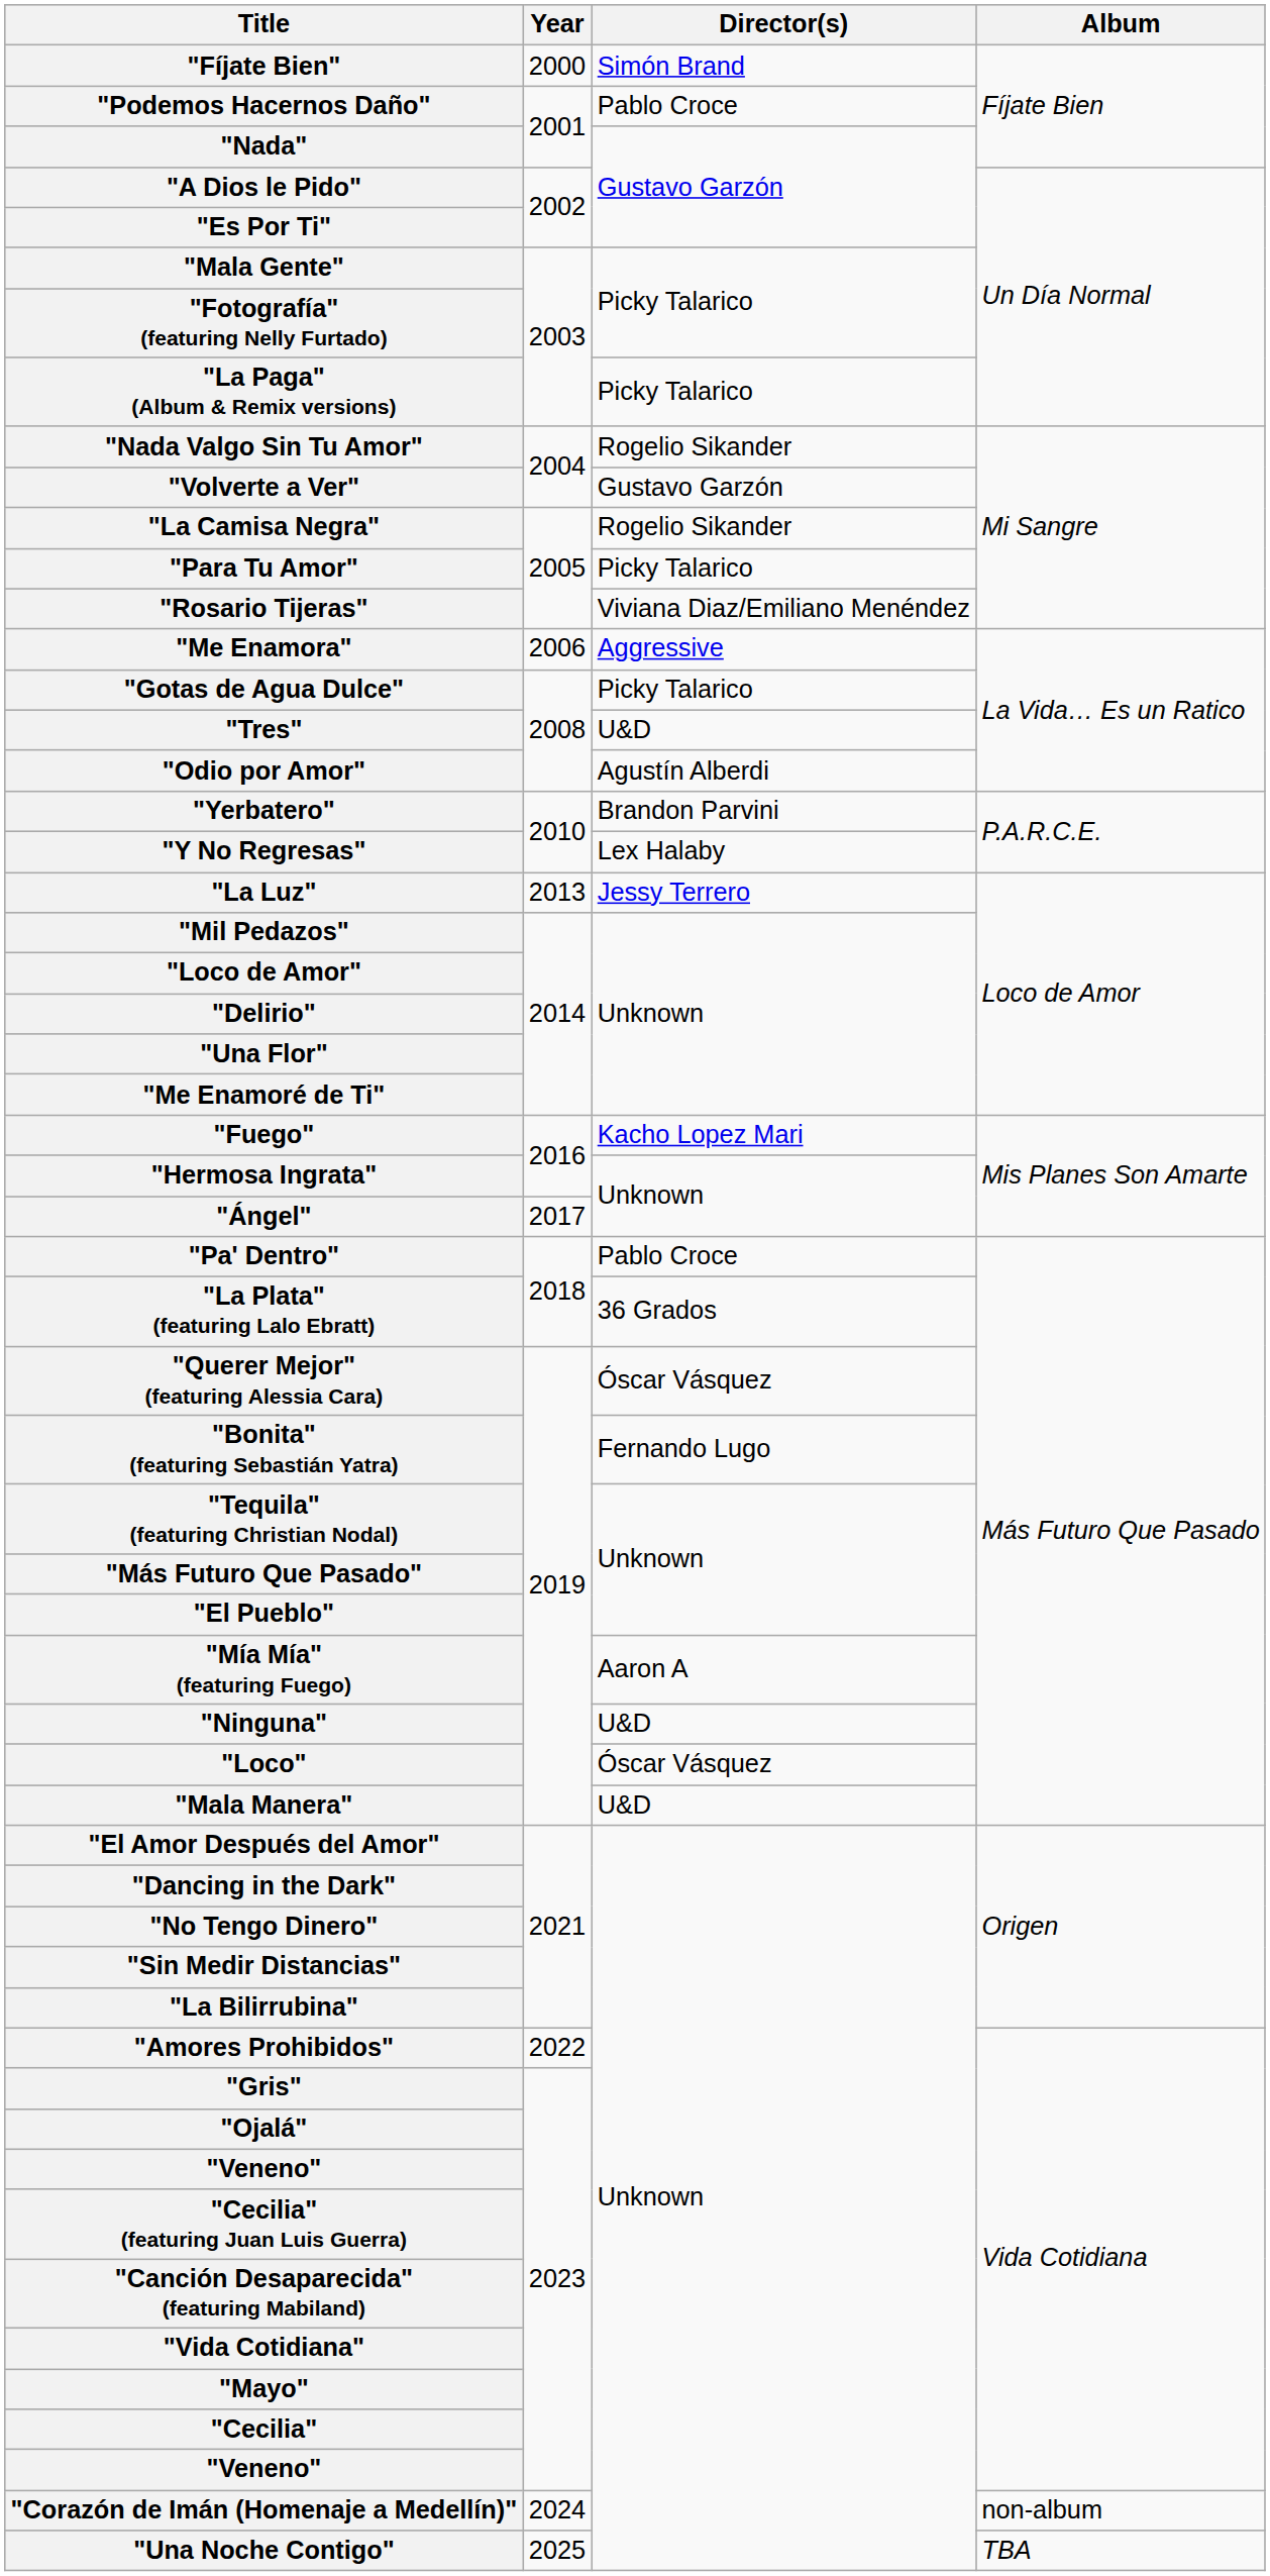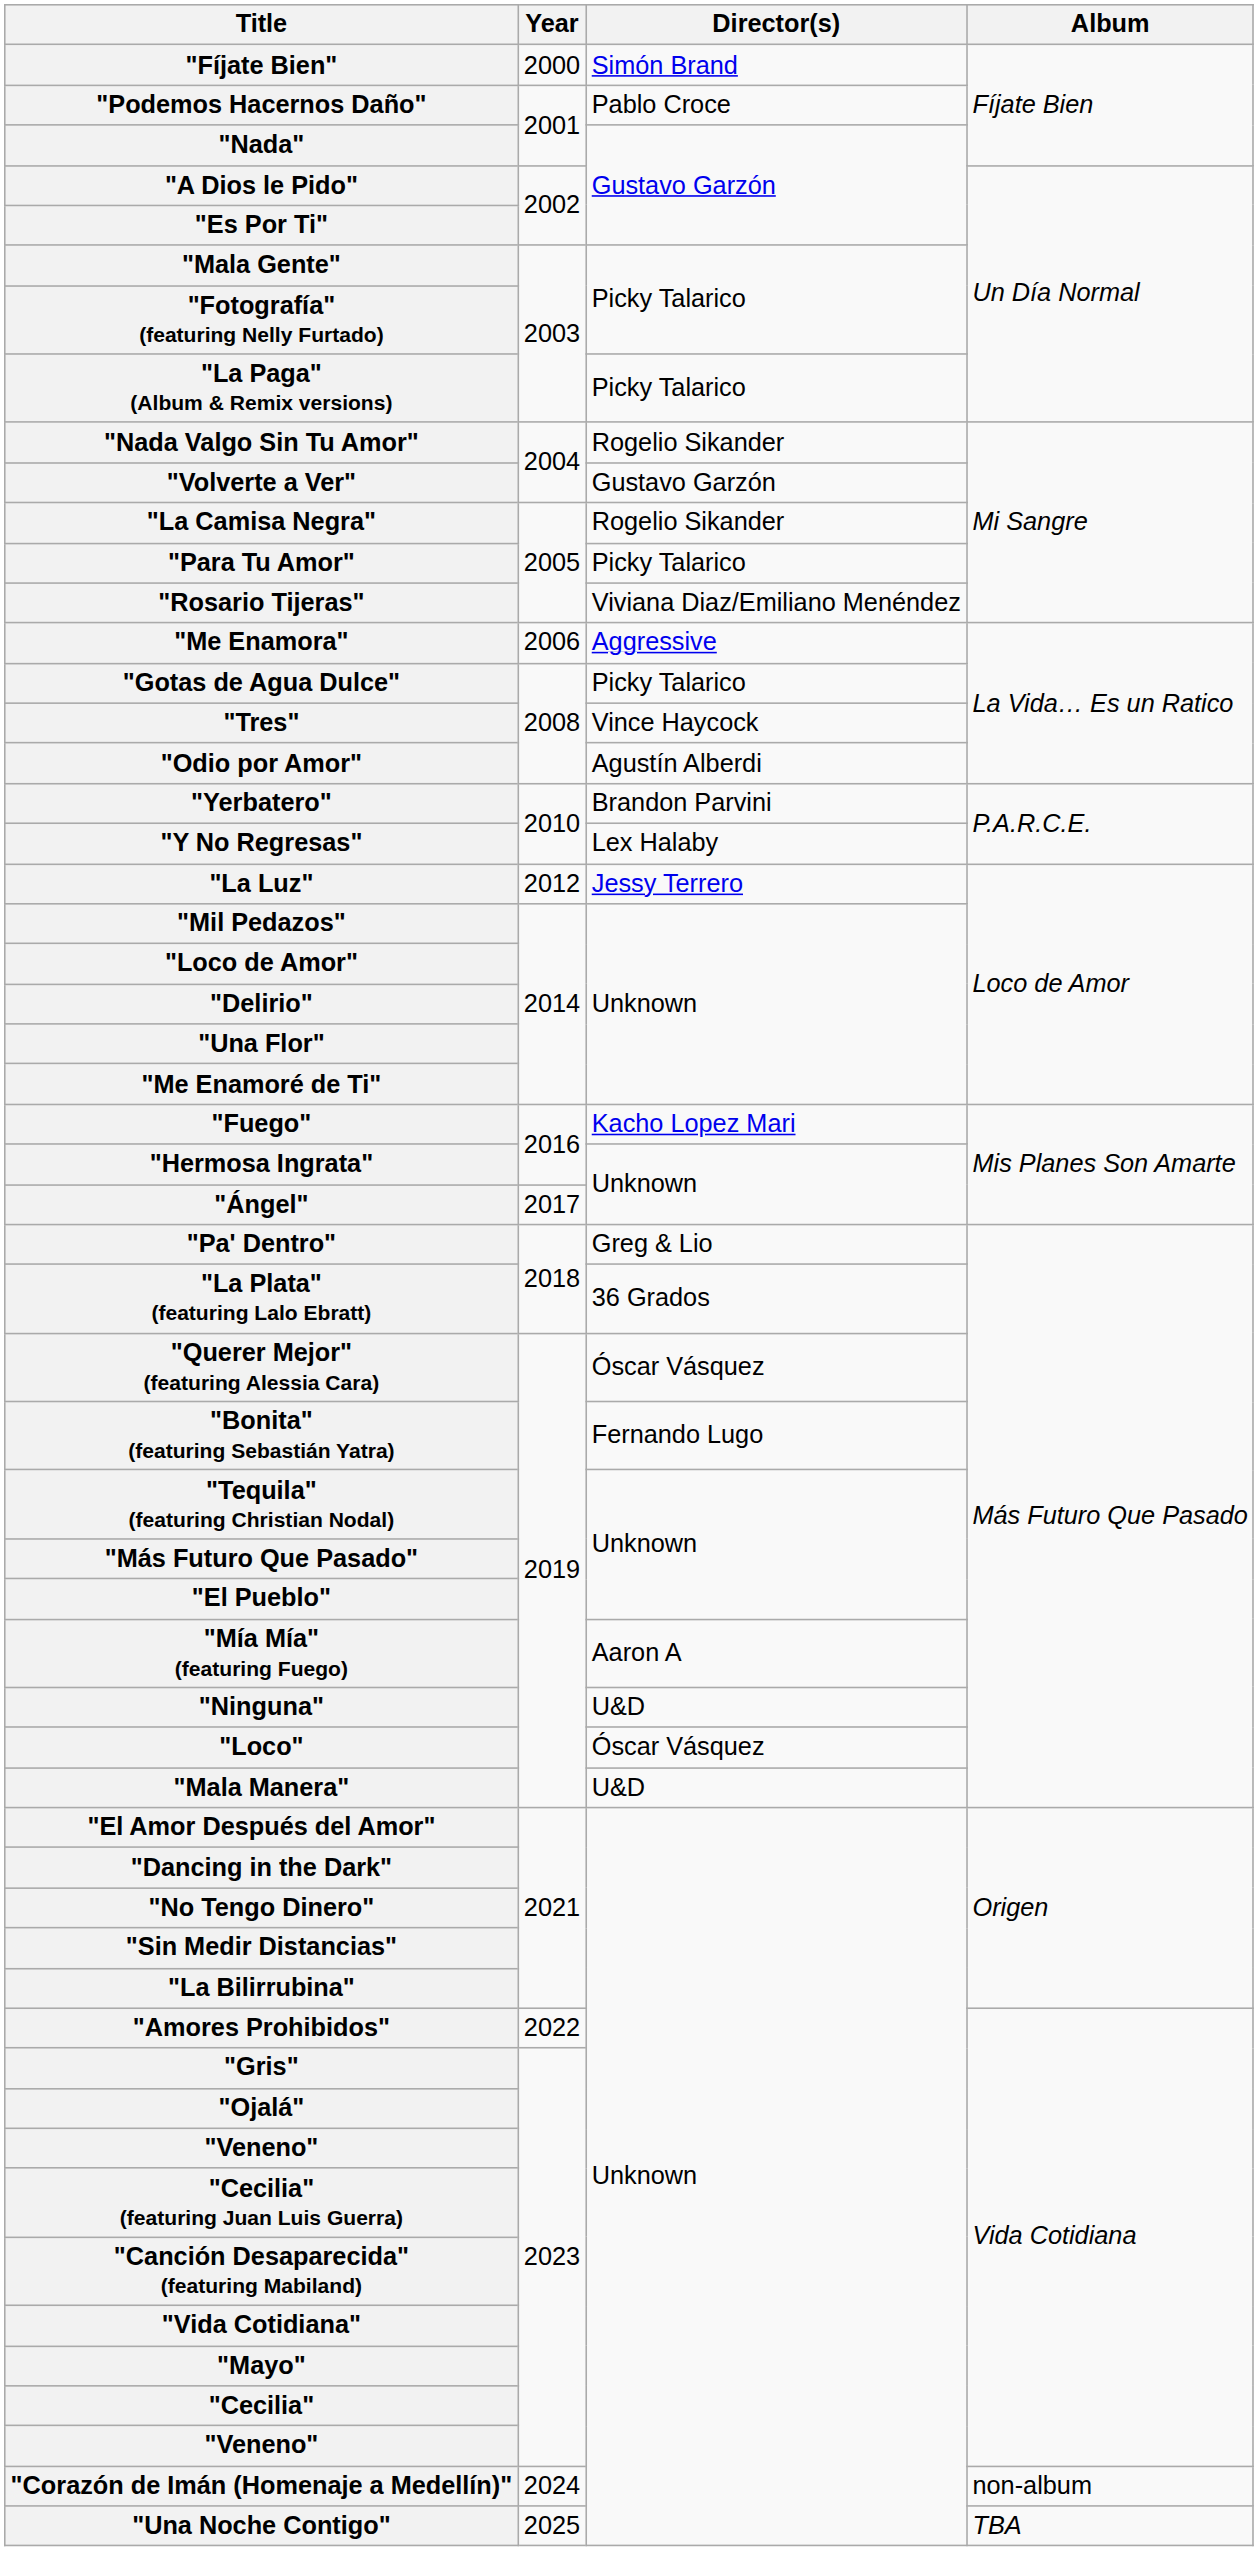 <table class="wikitable plainrowheaders">
 <tr>
 <th scope="col">Title</th>
 <th scope="col">Year</th>
 <th scope="col">Director(s)</th>
 <th scope="col">Album</th>
 </tr>
 <tr>
 <th scope="row">"Fíjate Bien"</th>
 <td>2000</td>
 <td><a href='#'>Simón Brand</a></td>
 <td rowspan="3"><em>Fíjate Bien</em></td>
 </tr>
 <tr>
 <th scope="row">"Podemos Hacernos Daño"</th>
 <td rowspan="2">2001</td>
 <td>Pablo Croce</td>
 </tr>
 <tr>
 <th scope="row">"Nada"</th>
 <td rowspan="3"><a href='#'>Gustavo Garzón</a></td>
 </tr>
 <tr>
 <th scope="row">"A Dios le Pido"</th>
 <td rowspan="2">2002</td>
 <td rowspan="5"><em>Un Día Normal</em></td>
 </tr>
 <tr>
 <th scope="row">"Es Por Ti"</th>
 </tr>
 <tr>
 <th scope="row">"Mala Gente"</th>
 <td rowspan="3">2003</td>
 <td rowspan="2">Picky Talarico</td>
 </tr>
 <tr>
 <th scope="row">"Fotografía" <br><small>(featuring Nelly Furtado)</small></th>
 </tr>
 <tr>
 <th scope="row">"La Paga" <br><small>(Album & Remix versions)</small></th>
 <td>Picky Talarico</td>
 </tr>
 <tr>
 <th scope="row">"Nada Valgo Sin Tu Amor"</th>
 <td rowspan="2">2004</td>
 <td>Rogelio Sikander</td>
 <td rowspan="5"><em>Mi Sangre</em></td>
 </tr>
 <tr>
 <th scope="row">"Volverte a Ver"</th>
 <td>Gustavo Garzón</td>
 </tr>
 <tr>
 <th scope="row">"La Camisa Negra"</th>
 <td rowspan="3">2005</td>
 <td>Rogelio Sikander</td>
 </tr>
 <tr>
 <th scope="row">"Para Tu Amor"</th>
 <td>Picky Talarico</td>
 </tr>
 <tr>
 <th scope="row">"Rosario Tijeras"</th>
 <td>Viviana Diaz/Emiliano Menéndez</td>
 </tr>
 <tr>
 <th scope="row">"Me Enamora"</th>
 <td>2006</td>
 <td><a href='#'>Aggressive</a></td>
 <td rowspan="4"><em>La Vida… Es un Ratico</em></td>
 </tr>
 <tr>
 <th scope="row">"Gotas de Agua Dulce"</th>
 <td rowspan="3">2008</td>
 <td>Picky Talarico</td>
 </tr>
 <tr>
 <th scope="row">"Tres"</th>
-<td>U&D</td>
+<td>Vince Haycock</td>
 </tr>
 <tr>
 <th scope="row">"Odio por Amor"</th>
 <td>Agustín Alberdi</td>
 </tr>
 <tr>
 <th scope="row">"Yerbatero"</th>
 <td rowspan="2">2010</td>
 <td>Brandon Parvini</td>
 <td rowspan="2"><em>P.A.R.C.E.</em></td>
 </tr>
 <tr>
 <th scope="row">"Y No Regresas"</th>
 <td>Lex Halaby</td>
 </tr>
 <tr>
 <th scope="row">"La Luz"</th>
-<td>2013</td>
+<td>2012</td>
 <td><a href='#'>Jessy Terrero</a></td>
 <td rowspan="6"><em>Loco de Amor</em></td>
 </tr>
 <tr>
 <th scope="row">"Mil Pedazos"</th>
 <td rowspan="5">2014</td>
 <td rowspan="5">Unknown</td>
 </tr>
 <tr>
 <th scope="row">"Loco de Amor"</th>
 </tr>
 <tr>
 <th scope="row">"Delirio"</th>
 </tr>
 <tr>
 <th scope="row">"Una Flor"</th>
 </tr>
 <tr>
 <th scope="row">"Me Enamoré de Ti"</th>
 </tr>
 <tr>
 <th scope="row">"Fuego"</th>
 <td rowspan="2">2016</td>
 <td><a href='#'>Kacho Lopez Mari</a></td>
 <td rowspan="3"><em>Mis Planes Son Amarte</em></td>
 </tr>
 <tr>
 <th scope="row">"Hermosa Ingrata"</th>
 <td rowspan="2">Unknown</td>
 </tr>
 <tr>
 <th scope="row">"Ángel"</th>
 <td>2017</td>
 </tr>
 <tr>
 <th scope="row">"Pa' Dentro"</th>
 <td rowspan="2">2018</td>
-<td>Pablo Croce</td>
+<td>Greg & Lio</td>
 <td rowspan="11"><em>Más Futuro Que Pasado</em></td>
 </tr>
 <tr>
 <th scope="row">"La Plata" <br><small>(featuring Lalo Ebratt)</small></th>
 <td>36 Grados</td>
 </tr>
 <tr>
 <th scope="row">"Querer Mejor" <br><small>(featuring Alessia Cara)</small></th>
 <td rowspan="9">2019</td>
 <td>Óscar Vásquez</td>
 </tr>
 <tr>
 <th scope="row">"Bonita" <br><small>(featuring Sebastián Yatra)</small></th>
 <td>Fernando Lugo</td>
 </tr>
 <tr>
 <th scope="row">"Tequila" <br><small>(featuring Christian Nodal)</small></th>
 <td rowspan="3">Unknown</td>
 </tr>
 <tr>
 <th scope="row">"Más Futuro Que Pasado"</th>
 </tr>
 <tr>
 <th scope="row">"El Pueblo"</th>
 </tr>
 <tr>
 <th scope="row">"Mía Mía" <br><small>(featuring Fuego)</small></th>
 <td>Aaron A</td>
 </tr>
 <tr>
 <th scope="row">"Ninguna"</th>
 <td>U&D</td>
 </tr>
 <tr>
 <th scope="row">"Loco"</th>
 <td>Óscar Vásquez</td>
 </tr>
 <tr>
 <th scope="row">"Mala Manera"</th>
 <td>U&D</td>
 </tr>
 <tr>
 <th scope="row">"El Amor Después del Amor"</th>
 <td rowspan="5">2021</td>
 <td rowspan="17">Unknown</td>
 <td rowspan="5"><em>Origen</em></td>
 </tr>
 <tr>
 <th scope="row">"Dancing in the Dark"</th>
 </tr>
 <tr>
 <th scope="row">"No Tengo Dinero"</th>
 </tr>
 <tr>
 <th scope="row">"Sin Medir Distancias"</th>
 </tr>
 <tr>
 <th scope="row">"La Bilirrubina"</th>
 </tr>
 <tr>
 <th scope="row">"Amores Prohibidos"</th>
 <td>2022</td>
 <td rowspan="10"><em>Vida Cotidiana</em></td>
 </tr>
 <tr>
 <th scope="row">"Gris"</th>
 <td rowspan="9">2023</td>
 </tr>
 <tr>
 <th scope="row">"Ojalá"</th>
 </tr>
 <tr>
 <th scope="row">"Veneno"</th>
 </tr>
 <tr>
 <th scope="row">"Cecilia" <br><small>(featuring Juan Luis Guerra)</small></th>
 </tr>
 <tr>
 <th scope="row">"Canción Desaparecida" <br><small>(featuring Mabiland)</small></th>
 </tr>
 <tr>
 <th scope="row">"Vida Cotidiana"</th>
 </tr>
 <tr>
 <th scope="row">"Mayo"</th>
 </tr>
 <tr>
 <th scope="row">"Cecilia"</th>
 </tr>
 <tr>
 <th scope="row">"Veneno"</th>
 </tr>
 <tr>
 <th scope="row">"Corazón de Imán (Homenaje a Medellín)"</th>
 <td>2024</td>
 <td>non-album</td>
 </tr>
 <tr>
 <th scope="row">"Una Noche Contigo"</th>
 <td>2025</td>
 <td><em>TBA</em></td>
 </tr>
 </table>
